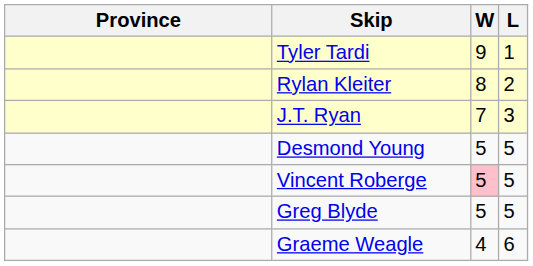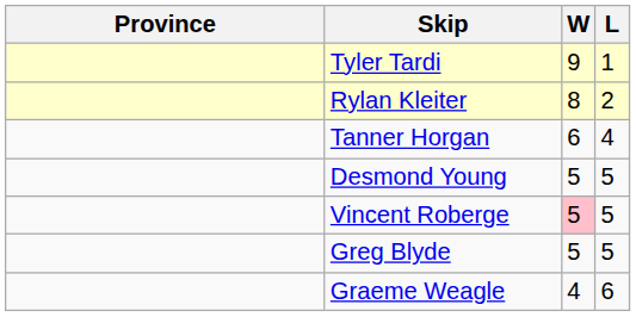 <table class="wikitable">
 <tr>
 <th width=205>Province</th>
 <th width=150>Skip</th>
 <th width=15>W</th>
 <th width=15>L</th>
 </tr>
 <tr bgcolor=#ffffcc>
 <td></td>
 <td><a href='#'>Tyler Tardi</a></td>
 <td>9</td>
 <td>1</td>
 </tr>
 <tr bgcolor=#ffffcc>
 <td></td>
 <td><a href='#'>Rylan Kleiter</a></td>
 <td>8</td>
 <td>2</td>
 </tr>
-<tr bgcolor=#ffffcc>
+<tr>
 <td></td>
-<td><a href='#'>J.T. Ryan</a></td>
-<td>7</td>
-<td>3</td>
+<td><a href='#'>Tanner Horgan</a></td>
+<td>6</td>
+<td>4</td>
 </tr>
 <tr>
 <td></td>
 <td><a href='#'>Desmond Young</a></td>
 <td>5</td>
 <td>5</td>
 </tr>
 <tr>
 <td></td>
 <td><a href='#'>Vincent Roberge</a></td>
 <td style="background: pink;">5</td>
 <td>5</td>
 </tr>
 <tr>
 <td></td>
 <td><a href='#'>Greg Blyde</a></td>
 <td>5</td>
 <td>5</td>
 </tr>
 <tr>
 <td></td>
 <td><a href='#'>Graeme Weagle</a></td>
 <td>4</td>
 <td>6</td>
 </tr>
 </table>
